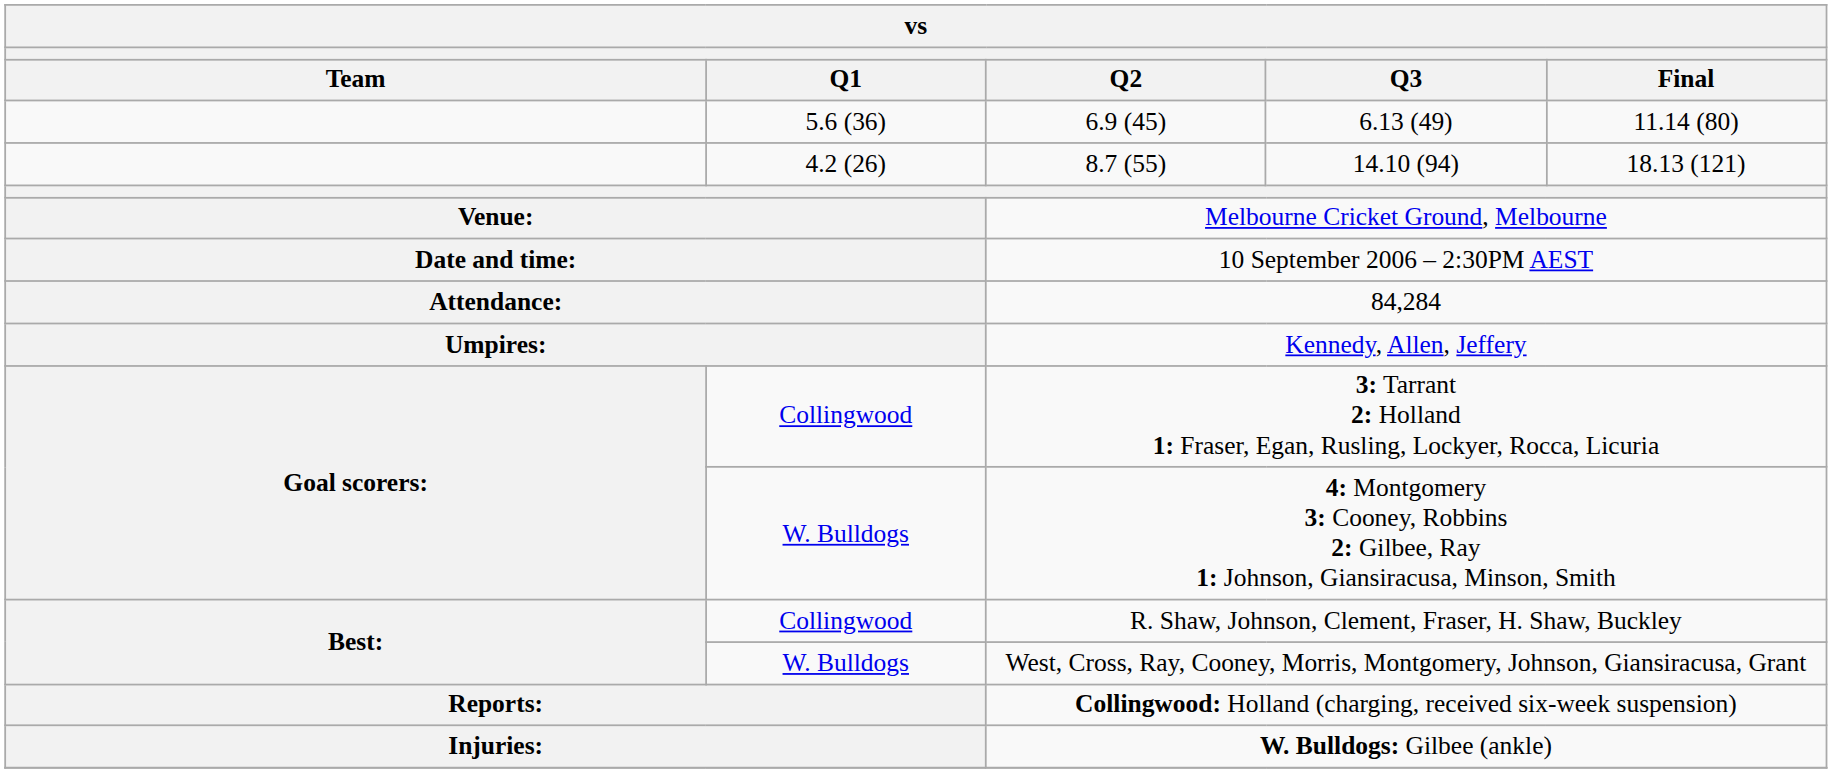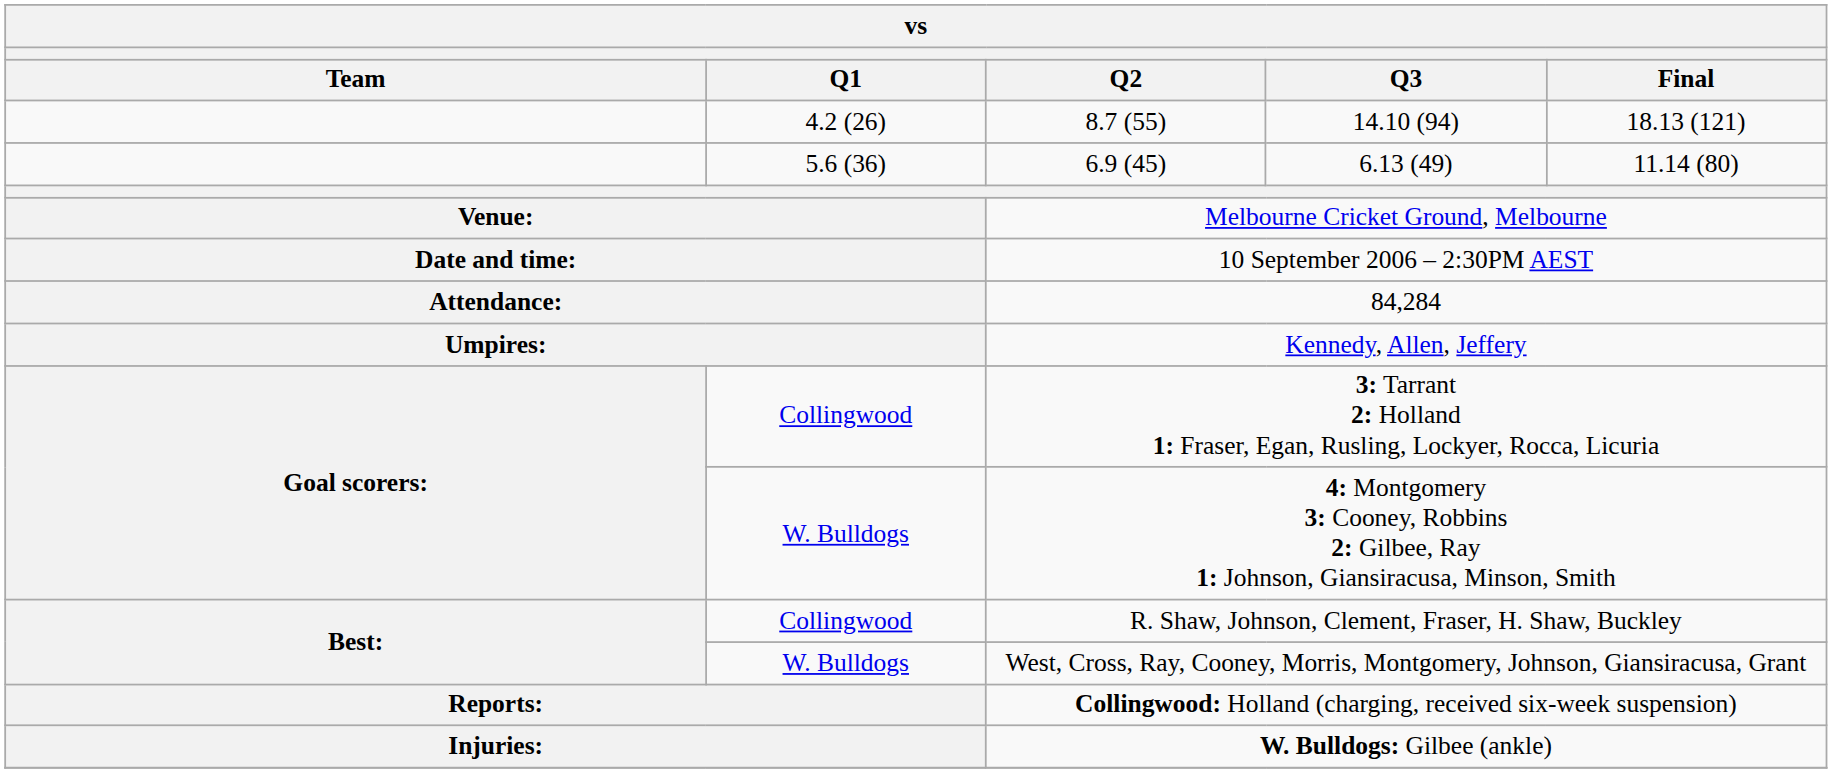 <table class="wikitable" style="font-size:90%; text-align:center; width:65%; margin:1em auto;">
 <tr>
 <th colspan="5"> vs </th>
 </tr>
 <tr>
 <th colspan="5"></th>
 </tr>
 <tr>
 <th width=25%>Team</th>
 <th width=10%>Q1</th>
 <th width=10%>Q2</th>
 <th width=10%>Q3</th>
 <th width=10%>Final</th>
 </tr>
 <tr>
 <td></td>
+<td>4.2 (26)</td>
+<td>8.7 (55)</td>
+<td>14.10 (94)</td>
+<td>18.13 (121)</td>
+</tr>
+<tr>
+<td></td>
 <td>5.6 (36)</td>
 <td>6.9 (45)</td>
 <td>6.13 (49)</td>
 <td>11.14 (80)</td>
-</tr>
-<tr>
-<td></td>
-<td>4.2 (26)</td>
-<td>8.7 (55)</td>
-<td>14.10 (94)</td>
-<td>18.13 (121)</td>
 </tr>
 <tr>
 <th colspan="5"></th>
 </tr>
 <tr>
 <th colspan="2">Venue:</th>
 <td colspan="3"><a href='#'>Melbourne Cricket Ground</a>, <a href='#'>Melbourne</a></td>
 </tr>
 <tr>
 <th colspan="2">Date and time:</th>
 <td colspan="3">10 September 2006 – 2:30PM <a href='#'>AEST</a></td>
 </tr>
 <tr>
 <th colspan="2">Attendance:</th>
 <td colspan="3">84,284</td>
 </tr>
 <tr>
 <th colspan="2">Umpires:</th>
 <td colspan="3"><a href='#'>Kennedy</a>, <a href='#'>Allen</a>, <a href='#'>Jeffery</a></td>
 </tr>
 <tr>
 <th rowspan="2">Goal scorers:</th>
 <td><a href='#'>Collingwood</a></td>
 <td colspan="3"><strong>3:</strong> Tarrant<br><strong>2:</strong> Holland<br><strong>1:</strong> Fraser, Egan, Rusling, Lockyer, Rocca, Licuria</td>
 </tr>
 <tr>
 <td><a href='#'>W. Bulldogs</a></td>
 <td colspan="3"><strong>4:</strong> Montgomery<br><strong>3:</strong> Cooney, Robbins<br><strong>2:</strong> Gilbee, Ray<br><strong>1:</strong> Johnson, Giansiracusa, Minson, Smith</td>
 </tr>
 <tr>
 <th rowspan="2">Best:</th>
 <td><a href='#'>Collingwood</a></td>
 <td colspan="3">R. Shaw, Johnson, Clement, Fraser, H. Shaw, Buckley</td>
 </tr>
 <tr>
 <td><a href='#'>W. Bulldogs</a></td>
 <td colspan="3">West, Cross, Ray, Cooney, Morris, Montgomery, Johnson, Giansiracusa, Grant</td>
 </tr>
 <tr>
 <th colspan="2">Reports:</th>
 <td colspan="3"><strong>Collingwood:</strong> Holland (charging, received six-week suspension)</td>
 </tr>
 <tr>
 <th colspan="2">Injuries:</th>
 <td colspan="3"><strong>W. Bulldogs:</strong> Gilbee (ankle)</td>
 </tr>
 <tr>
 </tr>
 </table>
